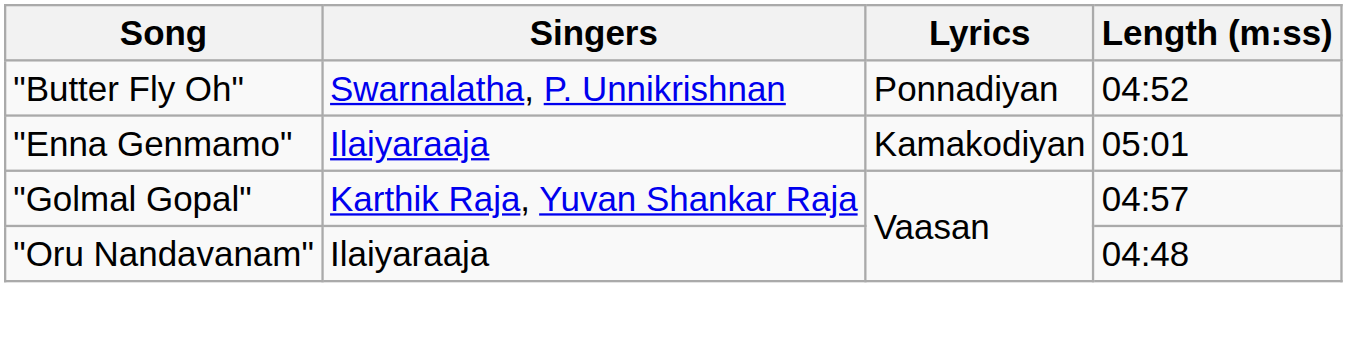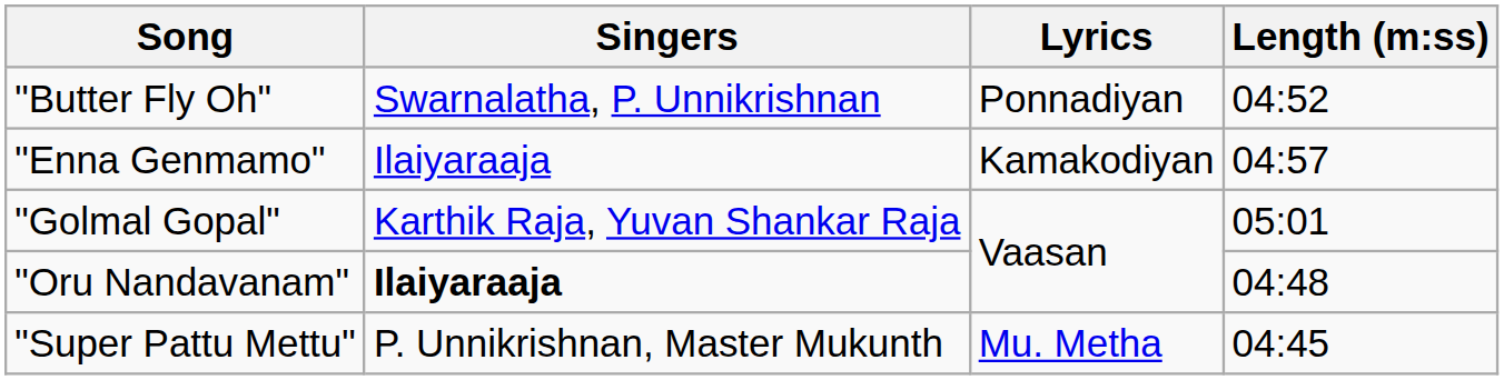 <table class="wikitable" style="font-size:95%;">
 <tr>
 <th>Song</th>
 <th>Singers</th>
 <th>Lyrics</th>
 <th>Length (m:ss)</th>
 </tr>
 <tr>
 <td>"Butter Fly Oh"</td>
 <td><a href='#'>Swarnalatha</a>, <a href='#'>P. Unnikrishnan</a></td>
 <td>Ponnadiyan</td>
 <td>04:52</td>
 </tr>
 <tr>
 <td>"Enna Genmamo"</td>
 <td><a href='#'>Ilaiyaraaja</a></td>
 <td>Kamakodiyan</td>
-<td>05:01</td>
+<td>04:57</td>
 </tr>
 <tr>
 <td>"Golmal Gopal"</td>
 <td><a href='#'>Karthik Raja</a>, <a href='#'>Yuvan Shankar Raja</a></td>
 <td rowspan=2>Vaasan</td>
-<td>04:57</td>
+<td>05:01</td>
 </tr>
 <tr>
 <td>"Oru Nandavanam"</td>
-<td>Ilaiyaraaja</td>
+<td><strong>Ilaiyaraaja</strong></td>
 <td>04:48</td>
 </tr>
+<tr>
+<td>"Super Pattu Mettu"</td>
+<td>P. Unnikrishnan, Master Mukunth</td>
+<td><a href='#'>Mu. Metha</a></td>
+<td>04:45</td>
+</tr>
 </table>
